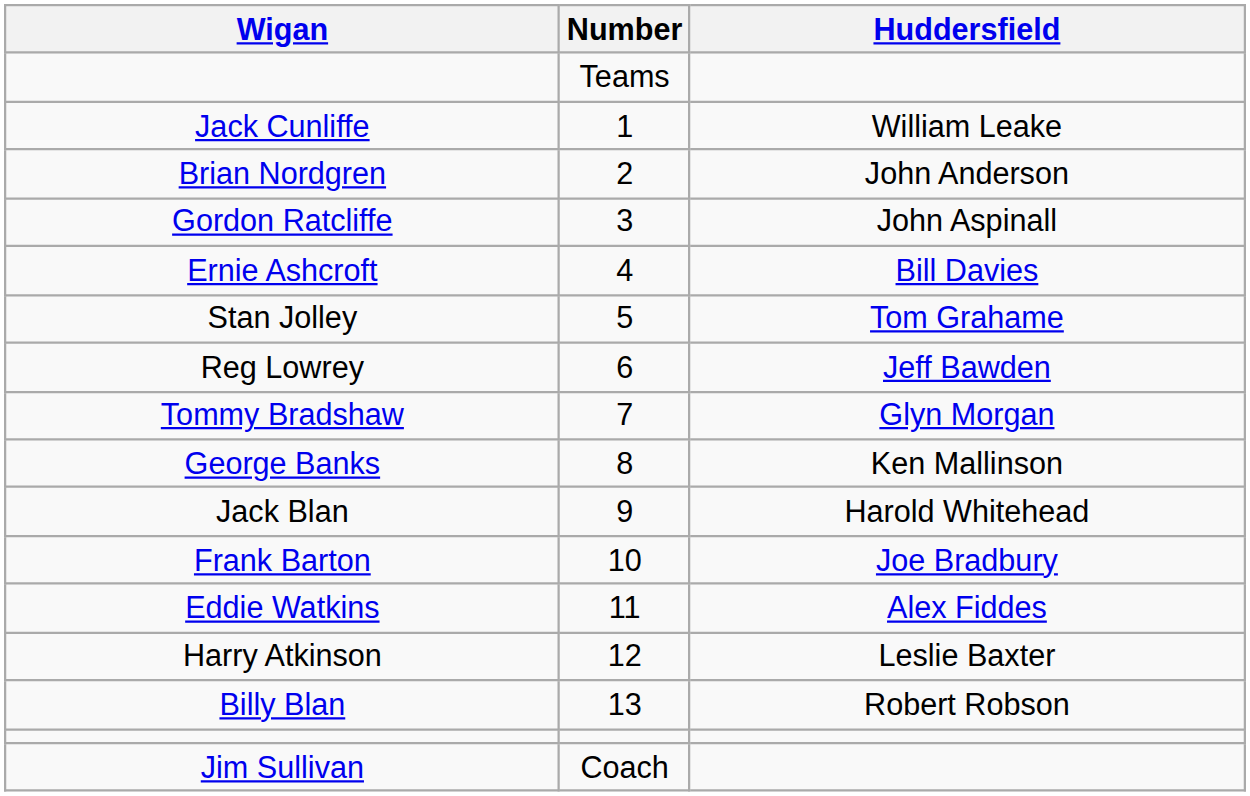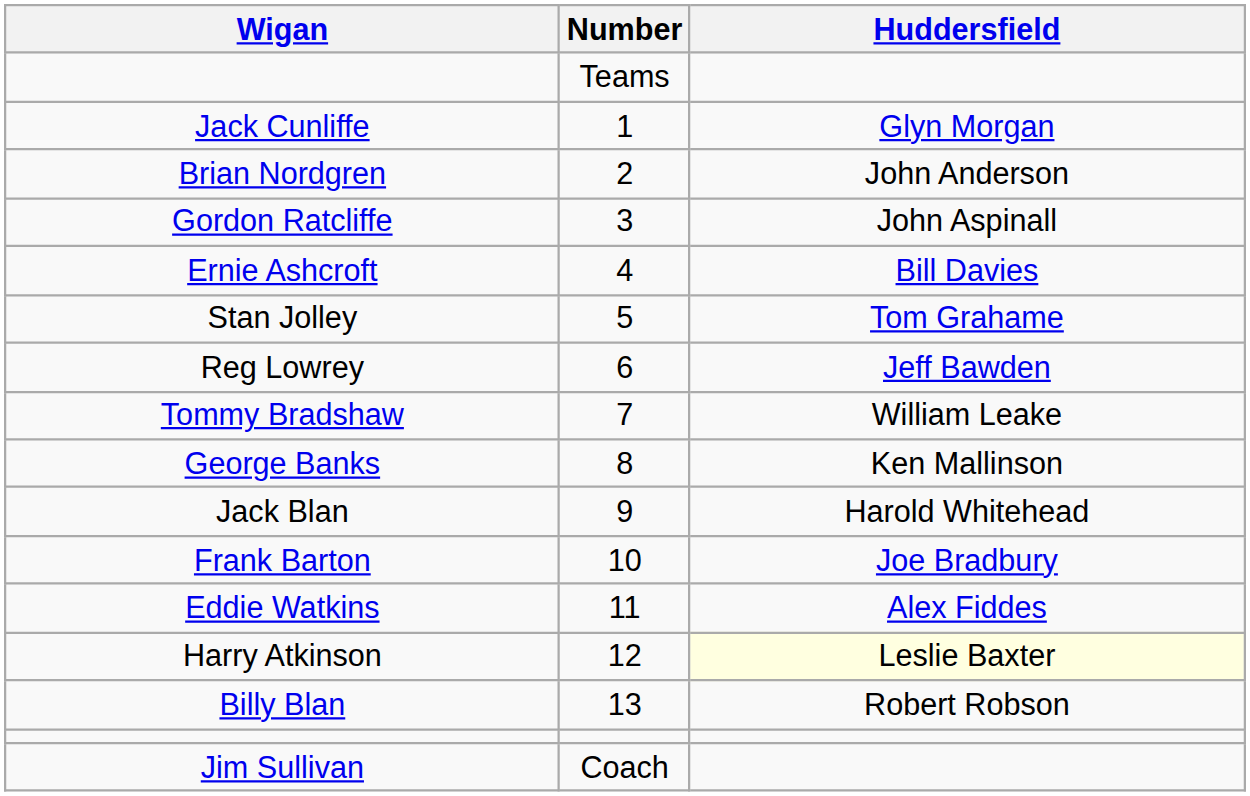 <table class="wikitable" style="text-align:center; font-size: 85%">
 <tr>
 <th width=240 abbr=winner><a href='#'>Wigan</a></th>
 <th width=50 abbr="Number">Number</th>
 <th width=240 abbr=runner-up><a href='#'>Huddersfield</a></th>
 </tr>
 <tr>
 <td></td>
 <td>Teams</td>
 <td></td>
 </tr>
 <tr>
 <td><a href='#'>Jack Cunliffe</a></td>
 <td>1</td>
-<td>William Leake</td>
+<td><a href='#'>Glyn Morgan</a></td>
 </tr>
 <tr>
 <td><a href='#'>Brian Nordgren</a></td>
 <td>2</td>
 <td>John Anderson</td>
 </tr>
 <tr>
 <td><a href='#'>Gordon Ratcliffe</a></td>
 <td>3</td>
 <td>John Aspinall</td>
 </tr>
 <tr>
 <td><a href='#'>Ernie Ashcroft</a></td>
 <td>4</td>
 <td><a href='#'>Bill Davies</a></td>
 </tr>
 <tr>
 <td>Stan Jolley</td>
 <td>5</td>
 <td><a href='#'>Tom Grahame</a></td>
 </tr>
 <tr>
 <td>Reg Lowrey</td>
 <td>6</td>
 <td><a href='#'>Jeff Bawden</a></td>
 </tr>
 <tr>
 <td><a href='#'>Tommy Bradshaw</a></td>
 <td>7</td>
-<td><a href='#'>Glyn Morgan</a></td>
+<td>William Leake</td>
 </tr>
 <tr>
 <td><a href='#'>George Banks</a></td>
 <td>8</td>
 <td>Ken Mallinson</td>
 </tr>
 <tr>
 <td>Jack Blan</td>
 <td>9</td>
 <td>Harold Whitehead</td>
 </tr>
 <tr>
 <td><a href='#'>Frank Barton</a></td>
 <td>10</td>
 <td><a href='#'>Joe Bradbury</a></td>
 </tr>
 <tr>
 <td><a href='#'>Eddie Watkins</a></td>
 <td>11</td>
 <td><a href='#'>Alex Fiddes</a></td>
 </tr>
 <tr>
 <td>Harry Atkinson</td>
 <td>12</td>
-<td>Leslie Baxter</td>
+<td style="background: lightyellow;">Leslie Baxter</td>
 </tr>
 <tr>
 <td><a href='#'>Billy Blan</a></td>
 <td>13</td>
 <td>Robert Robson</td>
 </tr>
 <tr>
 <td></td>
 <td></td>
 <td></td>
 </tr>
 <tr>
 <td><a href='#'>Jim Sullivan</a></td>
 <td>Coach</td>
 <td></td>
 </tr>
 </table>
